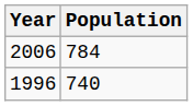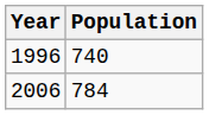 <table class="wikitable">
 <tr>
 <th>Year</th>
 <th>Population</th>
 </tr>
 <tr>
+<td>1996</td>
+<td>740</td>
+</tr>
+<tr>
 <td>2006</td>
 <td>784</td>
 </tr>
-<tr>
-<td>1996</td>
-<td>740</td>
-</tr>
 </table>
